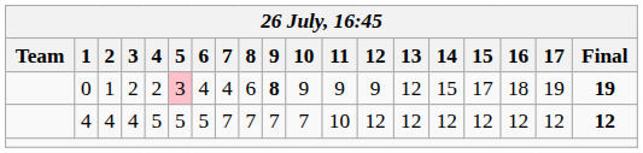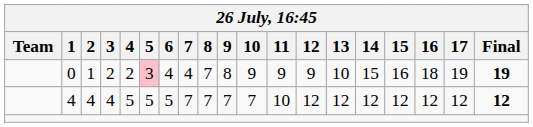 <table class=wikitable style="text-align:center; width: 55%">
 <tr>
 <th colspan=20><em>26 July, 16:45</em></th>
 </tr>
 <tr>
 <th>Team</th>
 <th>1</th>
 <th>2</th>
 <th>3</th>
 <th>4</th>
 <th>5</th>
 <th>6</th>
 <th>7</th>
 <th>8</th>
 <th>9</th>
 <th>10</th>
 <th>11</th>
 <th>12</th>
 <th>13</th>
 <th>14</th>
 <th>15</th>
 <th>16</th>
 <th>17</th>
 <th>Final</th>
 </tr>
 <tr>
 <td align=left><strong></strong></td>
 <td>0</td>
 <td>1</td>
 <td>2</td>
 <td>2</td>
 <td style="background: pink;">3</td>
 <td>4</td>
 <td>4</td>
-<td>6</td>
-<td><strong>8</strong></td>
+<td>7</td>
+<td>8</td>
 <td>9</td>
 <td>9</td>
 <td>9</td>
-<td>12</td>
+<td>10</td>
 <td>15</td>
-<td>17</td>
+<td>16</td>
 <td>18</td>
 <td>19</td>
 <td><strong>19</strong></td>
 </tr>
 <tr>
 <td align=left></td>
 <td>4</td>
 <td>4</td>
 <td>4</td>
 <td>5</td>
 <td>5</td>
 <td>5</td>
 <td>7</td>
 <td>7</td>
 <td>7</td>
 <td>7</td>
 <td>10</td>
 <td>12</td>
 <td>12</td>
 <td>12</td>
 <td>12</td>
 <td>12</td>
 <td>12</td>
 <td><strong>12</strong></td>
 </tr>
 <tr>
 <td colspan=20></td>
 </tr>
 </table>
